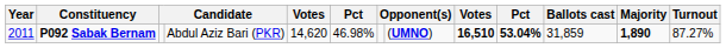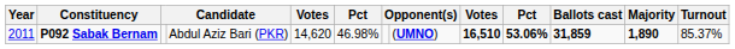 <table class="wikitable" style="margin:0.5em ; font-size:95%">
 <tr>
 <th>Year</th>
 <th>Constituency</th>
 <th colspan=2>Candidate</th>
 <th>Votes</th>
 <th>Pct</th>
 <th colspan=2>Opponent(s)</th>
 <th>Votes</th>
 <th>Pct</th>
 <th>Ballots cast</th>
 <th>Majority</th>
 <th>Turnout</th>
 </tr>
 <tr>
 <td><a href='#'>2011</a></td>
 <td><strong>P092 <a href='#'>Sabak Bernam</a></strong></td>
 <td></td>
 <td>Abdul Aziz Bari (<a href='#'>PKR</a>)</td>
 <td align=right>14,620</td>
 <td>46.98%</td>
 <td></td>
 <td> (<a href='#'><strong>UMNO</strong></a>)</td>
 <td align="right"><strong>16,510</strong></td>
-<td><strong>53.04%</strong></td>
-<td>31,859</td>
+<td><strong>53.06%</strong></td>
+<td><strong>31,859</strong></td>
 <td><strong>1,890</strong></td>
-<td>87.27%</td>
+<td>85.37%</td>
 </tr>
 </table>
